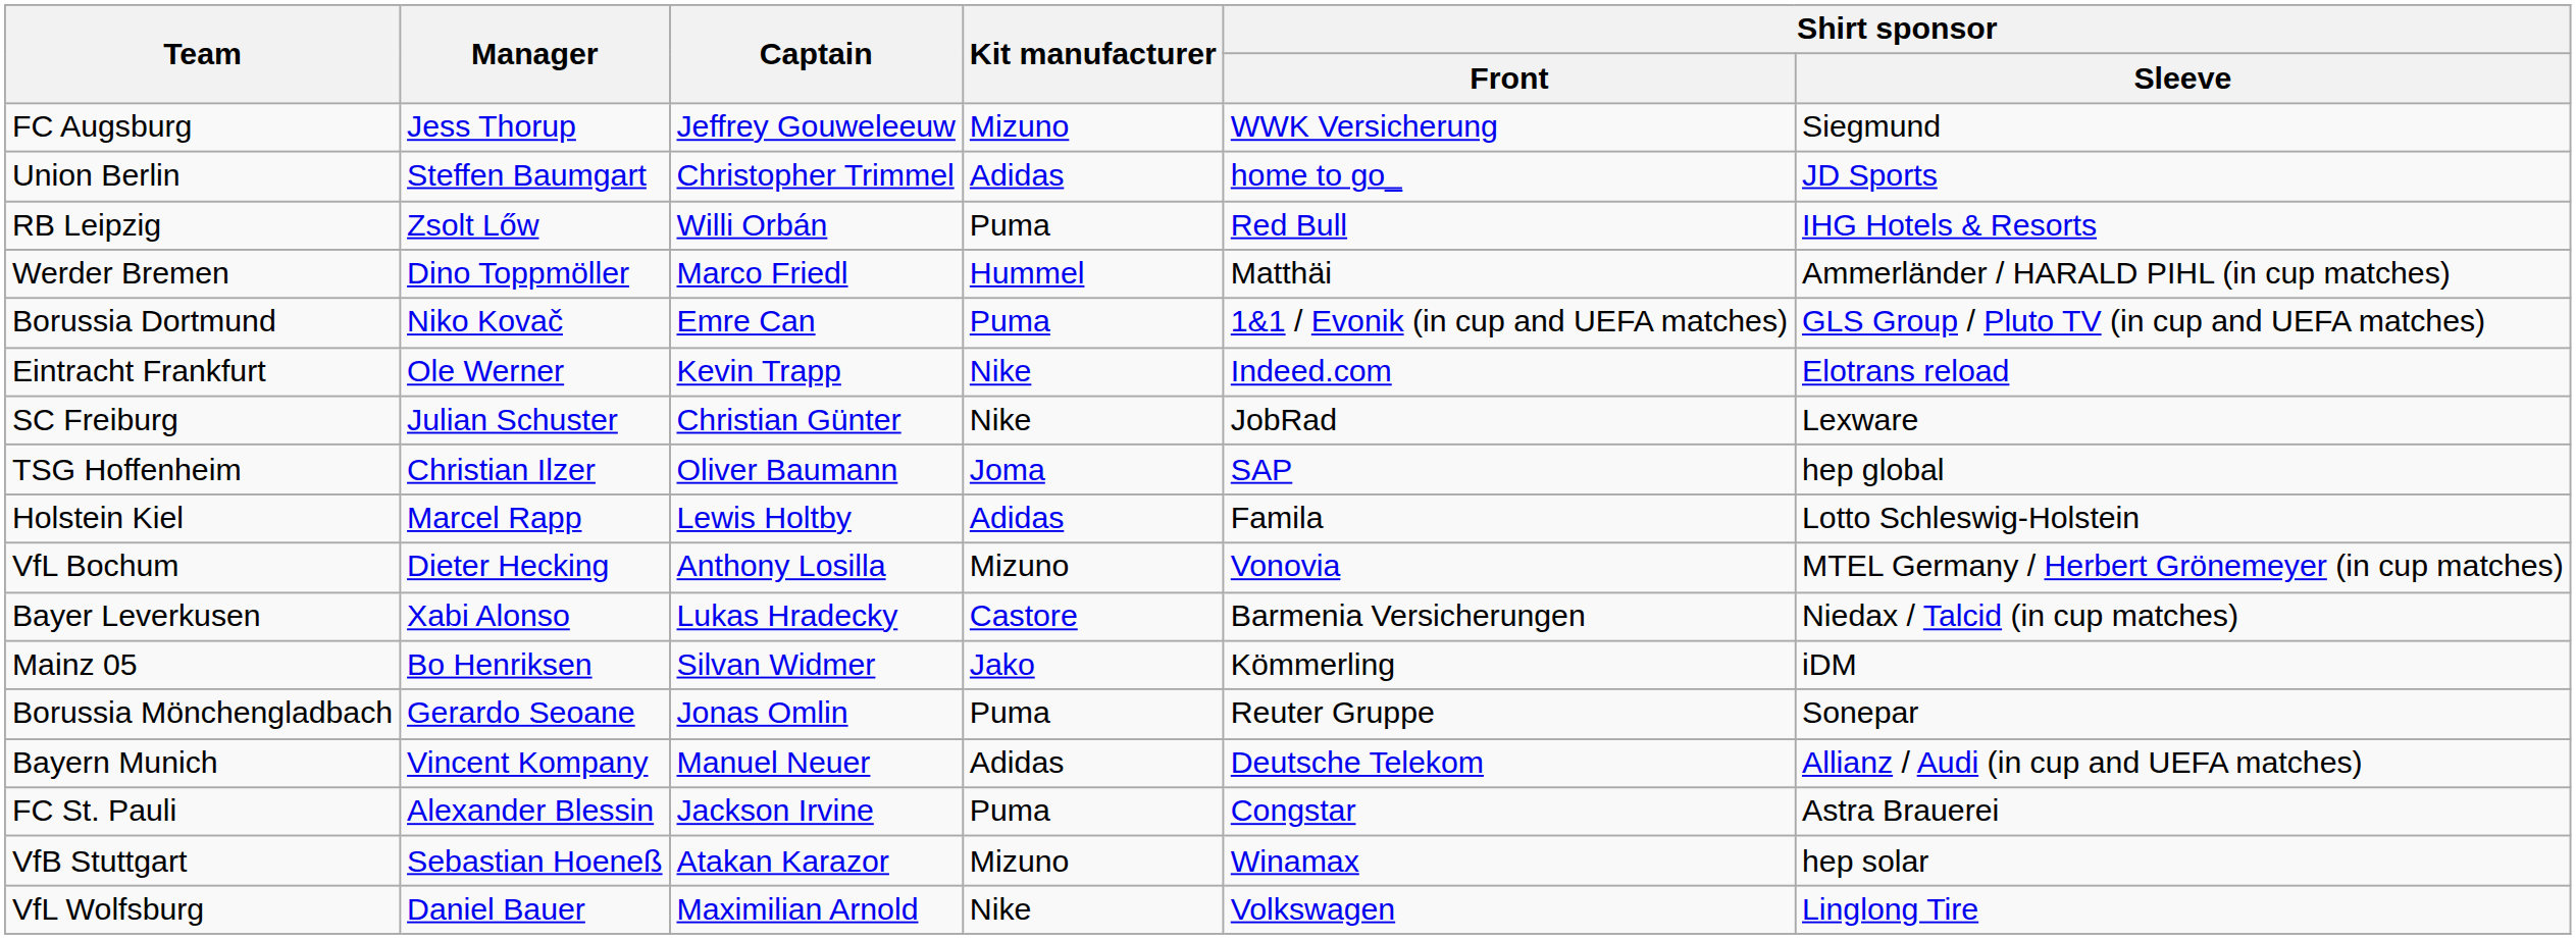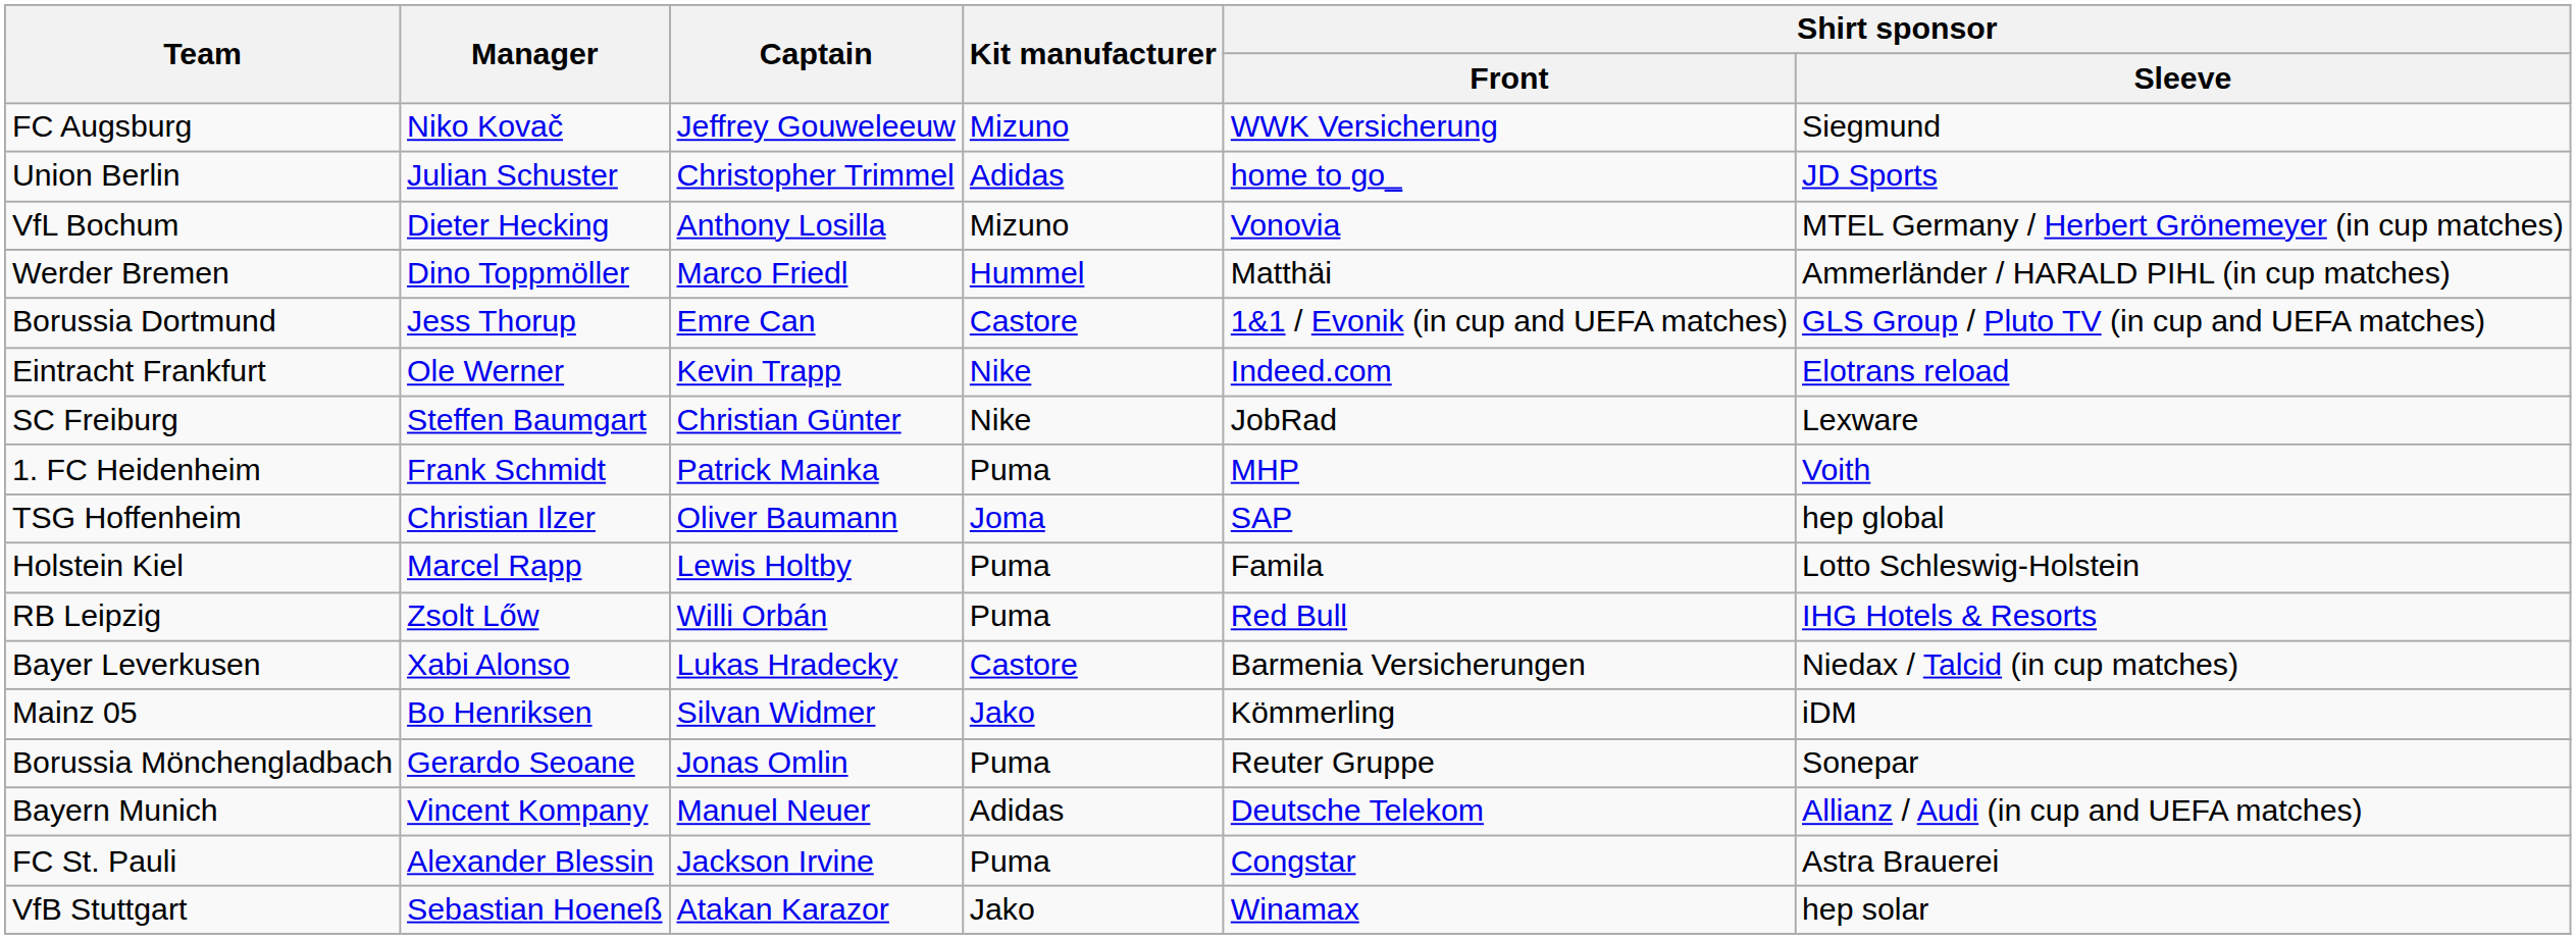 <table class="wikitable sortable">
 <tr>
 <th rowspan="2">Team</th>
 <th rowspan="2">Manager</th>
 <th rowspan="2">Captain</th>
 <th rowspan="2">Kit manufacturer</th>
 <th colspan="2">Shirt sponsor</th>
 </tr>
 <tr>
 <th>Front</th>
 <th>Sleeve</th>
 </tr>
 <tr>
 <td data-sort-value="Augsburg">FC Augsburg</td>
-<td data-sort-value="Thorup, Jess"> <a href='#'>Jess Thorup</a></td>
+<td data-sort-value="Kovac, Niko"> <a href='#'>Niko Kovač</a></td>
 <td data-sort-value="Gouweleeuw, Jeffrey"> <a href='#'>Jeffrey Gouweleeuw</a></td>
 <td><a href='#'>Mizuno</a></td>
 <td><a href='#'>WWK Versicherung</a></td>
 <td>Siegmund</td>
 </tr>
 <tr>
 <td data-sort-value="Berlin, Union">Union Berlin</td>
-<td data-sort-value="Baumgart, Steffen"> <a href='#'>Steffen Baumgart</a></td>
+<td data-sort-value="Schuster, Julian"> <a href='#'>Julian Schuster</a></td>
 <td data-sort-value="Trimmel, Christopher"> <a href='#'>Christopher Trimmel</a></td>
 <td><a href='#'>Adidas</a></td>
 <td><a href='#'>home to go_</a></td>
 <td><a href='#'>JD Sports</a></td>
 </tr>
 <tr>
-<td data-sort-value="Leipzig">RB Leipzig</td>
-<td data-sort-value="Low, Zsolt"> <a href='#'>Zsolt Lőw</a></td>
-<td data-sort-value="Orban, Willi"> <a href='#'>Willi Orbán</a></td>
-<td>Puma</td>
-<td><a href='#'>Red Bull</a></td>
-<td><a href='#'>IHG Hotels & Resorts</a></td>
+<td data-sort-value="Bochum">VfL Bochum</td>
+<td data-sort-value="Hecking, Dieter"> <a href='#'>Dieter Hecking</a></td>
+<td data-sort-value="Losilla, Anthony"> <a href='#'>Anthony Losilla</a></td>
+<td>Mizuno</td>
+<td><a href='#'>Vonovia</a></td>
+<td>MTEL Germany / <a href='#'>Herbert Grönemeyer</a> (in cup matches)</td>
 </tr>
 <tr>
 <td data-sort-value="Bremen">Werder Bremen</td>
 <td data-sort-value="Toppmoller, Dino"> <a href='#'>Dino Toppmöller</a></td>
 <td data-sort-value="Friedl, Marco"> <a href='#'>Marco Friedl</a></td>
 <td><a href='#'>Hummel</a></td>
 <td>Matthäi</td>
 <td>Ammerländer / HARALD PIHL (in cup matches)</td>
 </tr>
 <tr>
 <td data-sort-value="Dortmund">Borussia Dortmund</td>
-<td data-sort-value="Kovac, Niko"> <a href='#'>Niko Kovač</a></td>
+<td data-sort-value="Thorup, Jess"> <a href='#'>Jess Thorup</a></td>
 <td data-sort-value="Can, Emre"> <a href='#'>Emre Can</a></td>
-<td><a href='#'>Puma</a></td>
+<td><a href='#'>Castore</a></td>
 <td><a href='#'>1&1</a> / <a href='#'>Evonik</a> (in cup and UEFA matches)</td>
 <td><a href='#'>GLS Group</a> / <a href='#'>Pluto TV</a> (in cup and UEFA matches)</td>
 </tr>
 <tr>
 <td data-sort-value="Frankfurt">Eintracht Frankfurt</td>
 <td data-sort-value="Werner, Ole"> <a href='#'>Ole Werner</a></td>
 <td data-sort-value="Trapp, Kevin"> <a href='#'>Kevin Trapp</a></td>
 <td><a href='#'>Nike</a></td>
 <td><a href='#'>Indeed.com</a></td>
 <td><a href='#'>Elotrans reload</a></td>
 </tr>
 <tr>
 <td data-sort-value="Freiburg">SC Freiburg</td>
-<td data-sort-value="Schuster, Julian"> <a href='#'>Julian Schuster</a></td>
+<td data-sort-value="Baumgart, Steffen"> <a href='#'>Steffen Baumgart</a></td>
 <td data-sort-value="Gunter, Christian"> <a href='#'>Christian Günter</a></td>
 <td>Nike</td>
 <td>JobRad</td>
 <td>Lexware</td>
+</tr>
+<tr>
+<td data-sort-value="Heidenheim">1. FC Heidenheim</td>
+<td data-sort-value="Schmidt, Frank"> <a href='#'>Frank Schmidt</a></td>
+<td data-sort-value="Mainka, Patrick"> <a href='#'>Patrick Mainka</a></td>
+<td>Puma</td>
+<td><a href='#'>MHP</a></td>
+<td><a href='#'>Voith</a></td>
 </tr>
 <tr>
 <td data-sort-value="Hoffenheim">TSG Hoffenheim</td>
 <td data-sort-value="TBD"> <a href='#'>Christian Ilzer</a></td>
 <td data-sort-value="Baumann, Oliver"> <a href='#'>Oliver Baumann</a></td>
 <td><a href='#'>Joma</a></td>
 <td><a href='#'>SAP</a></td>
 <td>hep global</td>
 </tr>
 <tr>
 <td data-sort-value="Kiel">Holstein Kiel</td>
 <td data-sort-value="Rapp, Marcel"> <a href='#'>Marcel Rapp</a></td>
 <td data-sort-value="Holtby, Lewis"> <a href='#'>Lewis Holtby</a></td>
-<td><a href='#'>Adidas</a></td>
+<td>Puma</td>
 <td>Famila</td>
 <td>Lotto Schleswig-Holstein</td>
 </tr>
 <tr>
-<td data-sort-value="Bochum">VfL Bochum</td>
-<td data-sort-value="Hecking, Dieter"> <a href='#'>Dieter Hecking</a></td>
-<td data-sort-value="Losilla, Anthony"> <a href='#'>Anthony Losilla</a></td>
-<td>Mizuno</td>
-<td><a href='#'>Vonovia</a></td>
-<td>MTEL Germany / <a href='#'>Herbert Grönemeyer</a> (in cup matches)</td>
+<td data-sort-value="Leipzig">RB Leipzig</td>
+<td data-sort-value="Low, Zsolt"> <a href='#'>Zsolt Lőw</a></td>
+<td data-sort-value="Orban, Willi"> <a href='#'>Willi Orbán</a></td>
+<td>Puma</td>
+<td><a href='#'>Red Bull</a></td>
+<td><a href='#'>IHG Hotels & Resorts</a></td>
 </tr>
 <tr>
 <td data-sort-value="Leverkusen">Bayer Leverkusen</td>
 <td data-sort-value="Alonso, Xabi"> <a href='#'>Xabi Alonso</a></td>
 <td data-sort-value="Hradecky, Lukas"> <a href='#'>Lukas Hradecky</a></td>
 <td><a href='#'>Castore</a></td>
 <td>Barmenia Versicherungen</td>
 <td>Niedax / <a href='#'>Talcid</a> (in cup matches)</td>
 </tr>
 <tr>
 <td data-sort-value="Mainz">Mainz 05</td>
 <td data-sort-value="Henriksen, Bo"> <a href='#'>Bo Henriksen</a></td>
 <td data-sort-value="Widmer, Silvan"> <a href='#'>Silvan Widmer</a></td>
 <td><a href='#'>Jako</a></td>
 <td>Kömmerling</td>
 <td>iDM</td>
 </tr>
 <tr>
 <td data-sort-value="Monchengladbach">Borussia Mönchengladbach</td>
 <td data-sort-value="Seoane, Gerardo"> <a href='#'>Gerardo Seoane</a></td>
 <td data-sort-value="Omlin, Jonas"> <a href='#'>Jonas Omlin</a></td>
 <td>Puma</td>
 <td>Reuter Gruppe</td>
 <td>Sonepar</td>
 </tr>
 <tr>
 <td data-sort-value="Munich">Bayern Munich</td>
 <td data-sort-value="Kompany, Vincent"> <a href='#'>Vincent Kompany</a></td>
 <td data-sort-value="Neuer, Manuel"> <a href='#'>Manuel Neuer</a></td>
 <td>Adidas</td>
 <td><a href='#'>Deutsche Telekom</a></td>
 <td><a href='#'>Allianz</a> / <a href='#'>Audi</a> (in cup and UEFA matches)</td>
 </tr>
 <tr>
 <td data-sort-value="St Pauli">FC St. Pauli</td>
 <td data-sort-value="Blessin, Alexander"> <a href='#'>Alexander Blessin</a></td>
 <td data-sort-value="Irvine, Jackson"> <a href='#'>Jackson Irvine</a></td>
 <td>Puma</td>
 <td><a href='#'>Congstar</a></td>
 <td>Astra Brauerei</td>
 </tr>
 <tr>
 <td data-sort-value="Stuttgart">VfB Stuttgart</td>
 <td data-sort-value="Hoeneß, Sebastian"> <a href='#'>Sebastian Hoeneß</a></td>
 <td data-sort-value="Karazor, Atakan"> <a href='#'>Atakan Karazor</a></td>
-<td>Mizuno</td>
+<td>Jako</td>
 <td><a href='#'>Winamax</a></td>
 <td>hep solar</td>
 </tr>
-<tr>
-<td data-sort-value="Wolfsburg">VfL Wolfsburg</td>
-<td data-sort-value="Bauer, Daniel"> <a href='#'>Daniel Bauer</a></td>
-<td data-sort-value="Arnold, Maximilian"> <a href='#'>Maximilian Arnold</a></td>
-<td>Nike</td>
-<td><a href='#'>Volkswagen</a></td>
-<td><a href='#'>Linglong Tire</a></td>
-</tr>
 </table>
